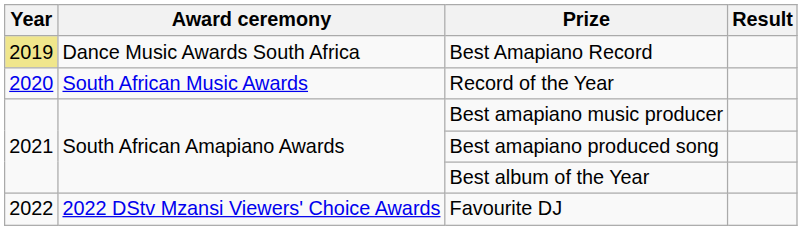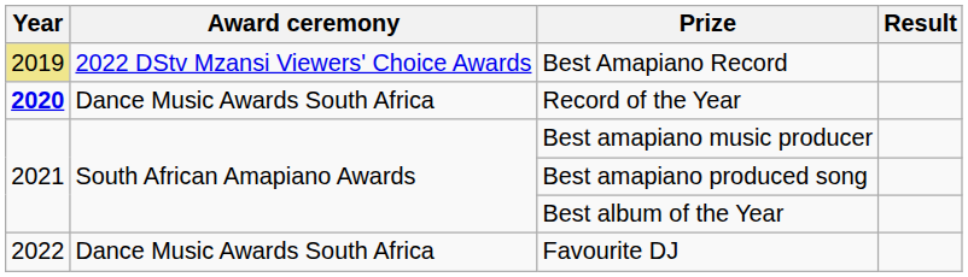 <table class ="wikitable">
 <tr>
 <th>Year</th>
 <th>Award ceremony</th>
 <th>Prize</th>
 <th>Result</th>
 </tr>
 <tr>
 <td style="background: khaki;">2019</td>
-<td>Dance Music Awards South Africa</td>
+<td><a href='#'>2022 DStv Mzansi Viewers' Choice Awards</a></td>
 <td>Best Amapiano Record</td>
 <td><br></td>
 </tr>
 <tr>
-<td><a href='#'>2020</a></td>
-<td><a href='#'>South African Music Awards</a></td>
+<td><strong><a href='#'>2020</a></strong></td>
+<td>Dance Music Awards South Africa</td>
 <td>Record of the Year</td>
 <td></td>
 </tr>
 <tr>
 <td rowspan="3">2021</td>
 <td rowspan="3">South African Amapiano Awards</td>
 <td>Best amapiano music producer</td>
 <td></td>
 </tr>
 <tr>
 <td>Best amapiano produced song</td>
 <td></td>
 </tr>
 <tr>
 <td>Best album of the Year</td>
 <td></td>
 </tr>
 <tr>
 <td>2022</td>
-<td><a href='#'>2022 DStv Mzansi Viewers' Choice Awards</a></td>
+<td>Dance Music Awards South Africa</td>
 <td>Favourite DJ</td>
 <td></td>
 </tr>
 </table>
